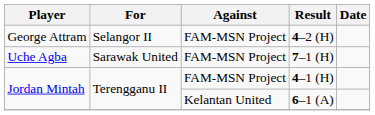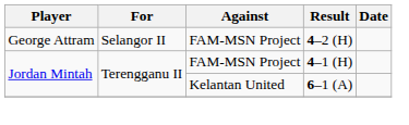 <table class="wikitable" style="text-align:left">
 <tr>
 <th>Player</th>
 <th>For</th>
 <th>Against</th>
 <th>Result</th>
 <th>Date</th>
 </tr>
 <tr>
 <td> George Attram</td>
 <td>Selangor II</td>
 <td>FAM-MSN Project</td>
 <td><strong>4</strong>–2 (H)</td>
-<td></td>
-</tr>
-<tr>
-<td> <a href='#'>Uche Agba</a></td>
-<td>Sarawak United</td>
-<td>FAM-MSN Project</td>
-<td><strong>7</strong>–1 (H)</td>
 <td></td>
 </tr>
 <tr>
 <td rowspan=2> <a href='#'>Jordan Mintah</a></td>
 <td rowspan=2>Terengganu II</td>
 <td>FAM-MSN Project</td>
 <td><strong>4</strong>–1 (H)</td>
 <td></td>
 </tr>
 <tr>
 <td>Kelantan United</td>
 <td><strong>6</strong>–1 (A)</td>
 <td></td>
 </tr>
 <tr>
 </tr>
 </table>
